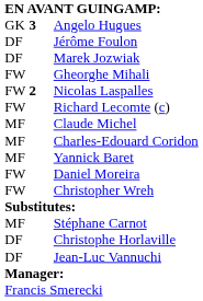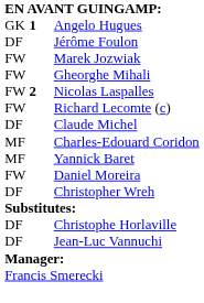 <table style="font-size: 90%" cellspacing="0" cellpadding="0" align=center>
 <tr>
 <td colspan=4><strong>EN AVANT GUINGAMP:</strong></td>
 </tr>
 <tr>
 <th width=25></th>
 <th width=25></th>
 </tr>
 <tr>
 <td>GK</td>
-<td><strong>3</strong></td>
+<td><strong>1</strong></td>
 <td> <a href='#'>Angelo Hugues</a></td>
 </tr>
 <tr>
 <td>DF</td>
 <td><strong> </strong></td>
 <td> <a href='#'>Jérôme Foulon</a></td>
 <td></td>
 <td></td>
 </tr>
 <tr>
-<td>DF</td>
+<td>FW</td>
 <td><strong> </strong></td>
 <td> <a href='#'>Marek Jozwiak</a></td>
 </tr>
 <tr>
 <td>FW</td>
 <td><strong> </strong></td>
 <td> <a href='#'>Gheorghe Mihali</a></td>
 </tr>
 <tr>
 <td>FW</td>
 <td><strong>2</strong></td>
 <td> <a href='#'>Nicolas Laspalles</a></td>
 </tr>
 <tr>
 <td>FW</td>
 <td><strong> </strong></td>
 <td> <a href='#'>Richard Lecomte</a> (<a href='#'>c</a>)</td>
 <td></td>
 <td></td>
 </tr>
 <tr>
-<td>MF</td>
+<td>DF</td>
 <td><strong> </strong></td>
 <td> <a href='#'>Claude Michel</a></td>
 </tr>
 <tr>
 <td>MF</td>
 <td><strong> </strong></td>
 <td> <a href='#'>Charles-Edouard Coridon</a></td>
 </tr>
 <tr>
 <td>MF</td>
 <td><strong> </strong></td>
 <td> <a href='#'>Yannick Baret</a></td>
 </tr>
 <tr>
 <td>FW</td>
 <td><strong> </strong></td>
 <td> <a href='#'>Daniel Moreira</a></td>
 <td></td>
 <td></td>
 </tr>
 <tr>
-<td>FW</td>
+<td>DF</td>
 <td><strong> </strong></td>
 <td> <a href='#'>Christopher Wreh</a></td>
 </tr>
 <tr>
 <td colspan=3><strong>Substitutes:</strong></td>
-</tr>
-<tr>
-<td>MF</td>
-<td><strong> </strong></td>
-<td> <a href='#'>Stéphane Carnot</a></td>
-<td></td>
-<td></td>
 </tr>
 <tr>
 <td>DF</td>
 <td><strong> </strong></td>
 <td> <a href='#'>Christophe Horlaville</a></td>
 <td></td>
 <td></td>
 </tr>
 <tr>
 <td>DF</td>
 <td><strong> </strong></td>
 <td> <a href='#'>Jean-Luc Vannuchi</a></td>
 <td></td>
 <td></td>
 </tr>
 <tr>
 <td colspan=3><strong>Manager:</strong></td>
 </tr>
 <tr>
 <td colspan=4> <a href='#'>Francis Smerecki</a></td>
 </tr>
 </table>
